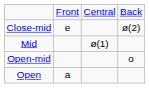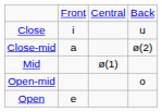 <table class="wikitable" |border="1" cellpadding="3" cellspacing="0" style="border-collapse: collapse;text-align:center;">
 <tr ---->
 <td> </td>
 <td><a href='#'>Front</a></td>
 <td><a href='#'>Central</a></td>
 <td><a href='#'>Back</a></td>
 </tr>
 <tr ---->
+<td><a href='#'>Close</a></td>
+<td>i</td>
+<td> </td>
+<td>u</td>
+</tr>
+<tr ---->
 <td><a href='#'>Close-mid</a></td>
-<td>e</td>
+<td>a</td>
 <td> </td>
 <td>ø(2)</td>
 </tr>
 <tr ---->
 <td><a href='#'>Mid</a></td>
 <td> </td>
 <td>ø(1)</td>
 <td> </td>
 </tr>
 <tr ---->
 <td><a href='#'>Open-mid</a></td>
 <td> </td>
 <td> </td>
 <td>o</td>
 </tr>
 <tr ---->
 <td><a href='#'>Open</a></td>
-<td>a</td>
+<td>e</td>
 <td> </td>
 <td> </td>
 </tr>
 </table>
